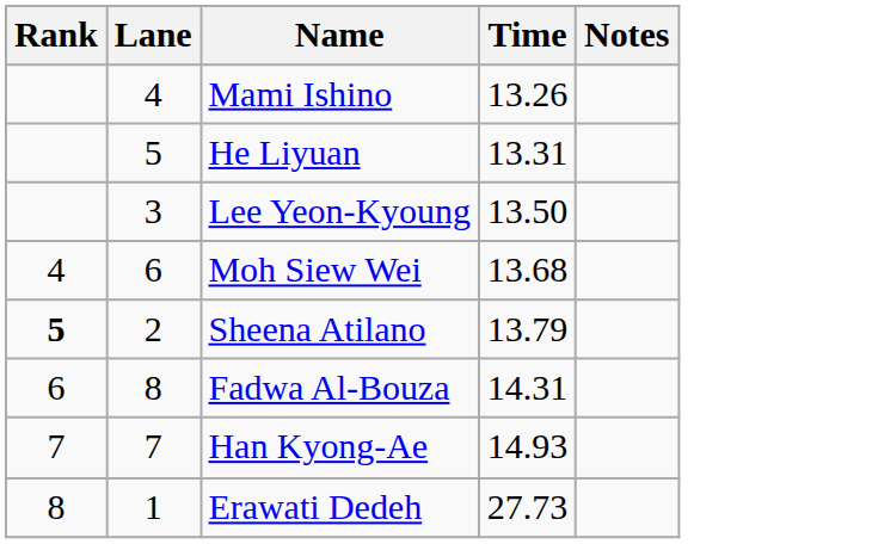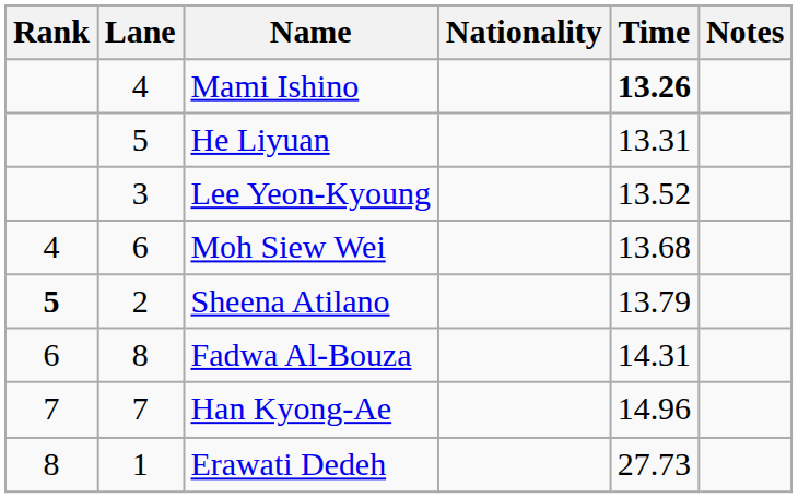 <table class="wikitable sortable" style="text-align:center;font-size:95%">
 <tr>
 <th>Rank</th>
 <th>Lane</th>
 <th>Name</th>
+<th>Nationality</th>
 <th>Time</th>
 <th>Notes</th>
 </tr>
 <tr>
 <td></td>
 <td>4</td>
 <td align=left><a href='#'>Mami Ishino</a></td>
-<td>13.26</td>
+<td align=left></td>
+<td><strong>13.26</strong></td>
 <td></td>
 </tr>
 <tr>
 <td></td>
 <td>5</td>
 <td align=left><a href='#'>He Liyuan</a></td>
+<td align=left></td>
 <td>13.31</td>
 <td></td>
 </tr>
 <tr>
 <td></td>
 <td>3</td>
 <td align=left><a href='#'>Lee Yeon-Kyoung</a></td>
-<td>13.50</td>
+<td align=left></td>
+<td>13.52</td>
 <td></td>
 </tr>
 <tr>
 <td>4</td>
 <td>6</td>
 <td align=left><a href='#'>Moh Siew Wei</a></td>
+<td align=left></td>
 <td>13.68</td>
 <td></td>
 </tr>
 <tr>
 <td><strong>5</strong></td>
 <td>2</td>
 <td align=left><a href='#'>Sheena Atilano</a></td>
+<td align=left></td>
 <td>13.79</td>
 <td></td>
 </tr>
 <tr>
 <td>6</td>
 <td>8</td>
 <td align=left><a href='#'>Fadwa Al-Bouza</a></td>
+<td align=left></td>
 <td>14.31</td>
 <td></td>
 </tr>
 <tr>
 <td>7</td>
 <td>7</td>
 <td align=left><a href='#'>Han Kyong-Ae</a></td>
-<td>14.93</td>
+<td align=left></td>
+<td>14.96</td>
 <td></td>
 </tr>
 <tr>
 <td>8</td>
 <td>1</td>
 <td align=left><a href='#'>Erawati Dedeh</a></td>
+<td align=left></td>
 <td>27.73</td>
 <td></td>
 </tr>
 </table>
